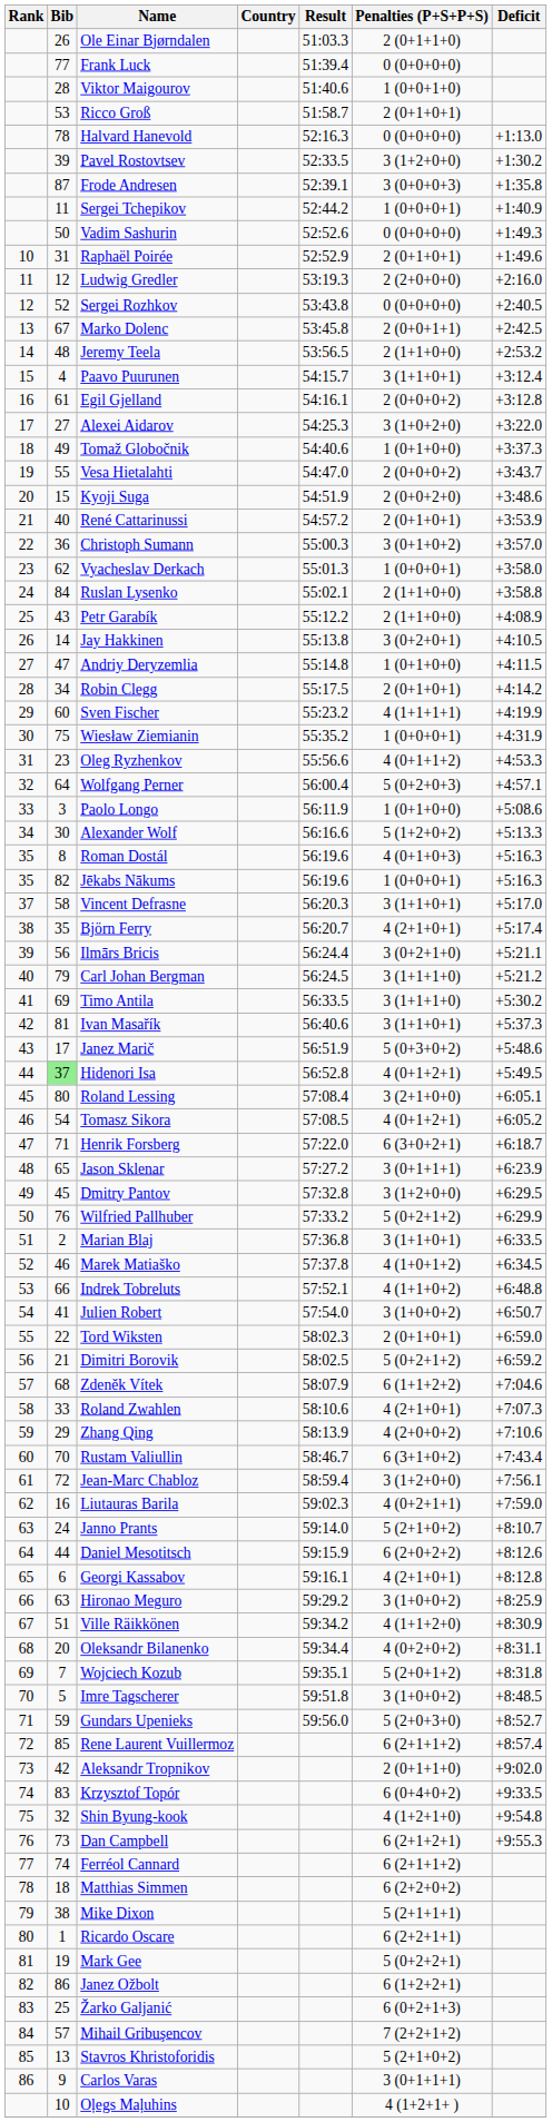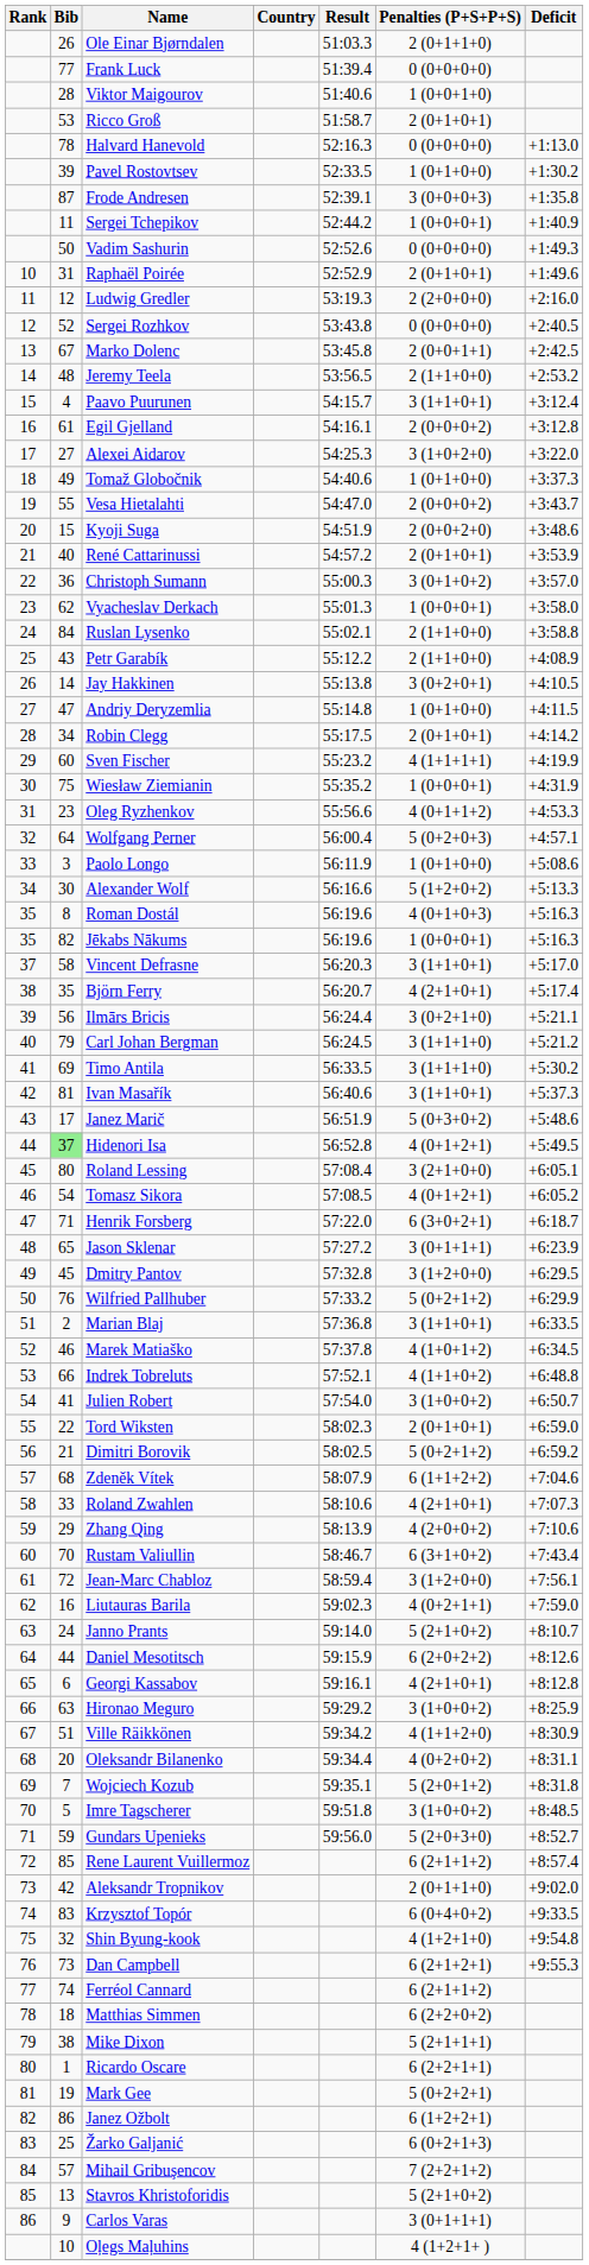 <table class="wikitable sortable" style="text-align:center">
 <tr>
 <th>Rank</th>
 <th>Bib</th>
 <th>Name</th>
 <th>Country</th>
 <th>Result</th>
 <th>Penalties (P+S+P+S)</th>
 <th>Deficit</th>
 </tr>
 <tr>
 <td></td>
 <td>26</td>
 <td align="left"><a href='#'>Ole Einar Bjørndalen</a></td>
 <td align="left"></td>
 <td>51:03.3</td>
 <td>2 (0+1+1+0)</td>
 <td></td>
 </tr>
 <tr>
 <td></td>
 <td>77</td>
 <td align="left"><a href='#'>Frank Luck</a></td>
 <td align="left"></td>
 <td>51:39.4</td>
 <td>0 (0+0+0+0)</td>
 <td></td>
 </tr>
 <tr>
 <td></td>
 <td>28</td>
 <td align="left"><a href='#'>Viktor Maigourov</a></td>
 <td align="left"></td>
 <td>51:40.6</td>
 <td>1 (0+0+1+0)</td>
 <td></td>
 </tr>
 <tr>
 <td></td>
 <td>53</td>
 <td align="left"><a href='#'>Ricco Groß</a></td>
 <td align="left"></td>
 <td>51:58.7</td>
 <td>2 (0+1+0+1)</td>
 <td></td>
 </tr>
 <tr>
 <td></td>
 <td>78</td>
 <td align="left"><a href='#'>Halvard Hanevold</a></td>
 <td align="left"></td>
 <td>52:16.3</td>
 <td>0 (0+0+0+0)</td>
 <td>+1:13.0</td>
 </tr>
 <tr>
 <td></td>
 <td>39</td>
 <td align="left"><a href='#'>Pavel Rostovtsev</a></td>
 <td align="left"></td>
 <td>52:33.5</td>
-<td>3 (1+2+0+0)</td>
+<td>1 (0+1+0+0)</td>
 <td>+1:30.2</td>
 </tr>
 <tr>
 <td></td>
 <td>87</td>
 <td align="left"><a href='#'>Frode Andresen</a></td>
 <td align="left"></td>
 <td>52:39.1</td>
 <td>3 (0+0+0+3)</td>
 <td>+1:35.8</td>
 </tr>
 <tr>
 <td></td>
 <td>11</td>
 <td align="left"><a href='#'>Sergei Tchepikov</a></td>
 <td align="left"></td>
 <td>52:44.2</td>
 <td>1 (0+0+0+1)</td>
 <td>+1:40.9</td>
 </tr>
 <tr>
 <td></td>
 <td>50</td>
 <td align="left"><a href='#'>Vadim Sashurin</a></td>
 <td align="left"></td>
 <td>52:52.6</td>
 <td>0 (0+0+0+0)</td>
 <td>+1:49.3</td>
 </tr>
 <tr>
 <td>10</td>
 <td>31</td>
 <td align="left"><a href='#'>Raphaël Poirée</a></td>
 <td align="left"></td>
 <td>52:52.9</td>
 <td>2 (0+1+0+1)</td>
 <td>+1:49.6</td>
 </tr>
 <tr>
 <td>11</td>
 <td>12</td>
 <td align="left"><a href='#'>Ludwig Gredler</a></td>
 <td align="left"></td>
 <td>53:19.3</td>
 <td>2 (2+0+0+0)</td>
 <td>+2:16.0</td>
 </tr>
 <tr>
 <td>12</td>
 <td>52</td>
 <td align="left"><a href='#'>Sergei Rozhkov</a></td>
 <td align="left"></td>
 <td>53:43.8</td>
 <td>0 (0+0+0+0)</td>
 <td>+2:40.5</td>
 </tr>
 <tr>
 <td>13</td>
 <td>67</td>
 <td align="left"><a href='#'>Marko Dolenc</a></td>
 <td align="left"></td>
 <td>53:45.8</td>
 <td>2 (0+0+1+1)</td>
 <td>+2:42.5</td>
 </tr>
 <tr>
 <td>14</td>
 <td>48</td>
 <td align="left"><a href='#'>Jeremy Teela</a></td>
 <td align="left"></td>
 <td>53:56.5</td>
 <td>2 (1+1+0+0)</td>
 <td>+2:53.2</td>
 </tr>
 <tr>
 <td>15</td>
 <td>4</td>
 <td align="left"><a href='#'>Paavo Puurunen</a></td>
 <td align="left"></td>
 <td>54:15.7</td>
 <td>3 (1+1+0+1)</td>
 <td>+3:12.4</td>
 </tr>
 <tr>
 <td>16</td>
 <td>61</td>
 <td align="left"><a href='#'>Egil Gjelland</a></td>
 <td align="left"></td>
 <td>54:16.1</td>
 <td>2 (0+0+0+2)</td>
 <td>+3:12.8</td>
 </tr>
 <tr>
 <td>17</td>
 <td>27</td>
 <td align="left"><a href='#'>Alexei Aidarov</a></td>
 <td align="left"></td>
 <td>54:25.3</td>
 <td>3 (1+0+2+0)</td>
 <td>+3:22.0</td>
 </tr>
 <tr>
 <td>18</td>
 <td>49</td>
 <td align="left"><a href='#'>Tomaž Globočnik</a></td>
 <td align="left"></td>
 <td>54:40.6</td>
 <td>1 (0+1+0+0)</td>
 <td>+3:37.3</td>
 </tr>
 <tr>
 <td>19</td>
 <td>55</td>
 <td align="left"><a href='#'>Vesa Hietalahti</a></td>
 <td align="left"></td>
 <td>54:47.0</td>
 <td>2 (0+0+0+2)</td>
 <td>+3:43.7</td>
 </tr>
 <tr>
 <td>20</td>
 <td>15</td>
 <td align="left"><a href='#'>Kyoji Suga</a></td>
 <td align="left"></td>
 <td>54:51.9</td>
 <td>2 (0+0+2+0)</td>
 <td>+3:48.6</td>
 </tr>
 <tr>
 <td>21</td>
 <td>40</td>
 <td align="left"><a href='#'>René Cattarinussi</a></td>
 <td align="left"></td>
 <td>54:57.2</td>
 <td>2 (0+1+0+1)</td>
 <td>+3:53.9</td>
 </tr>
 <tr>
 <td>22</td>
 <td>36</td>
 <td align="left"><a href='#'>Christoph Sumann</a></td>
 <td align="left"></td>
 <td>55:00.3</td>
 <td>3 (0+1+0+2)</td>
 <td>+3:57.0</td>
 </tr>
 <tr>
 <td>23</td>
 <td>62</td>
 <td align="left"><a href='#'>Vyacheslav Derkach</a></td>
 <td align="left"></td>
 <td>55:01.3</td>
 <td>1 (0+0+0+1)</td>
 <td>+3:58.0</td>
 </tr>
 <tr>
 <td>24</td>
 <td>84</td>
 <td align="left"><a href='#'>Ruslan Lysenko</a></td>
 <td align="left"></td>
 <td>55:02.1</td>
 <td>2 (1+1+0+0)</td>
 <td>+3:58.8</td>
 </tr>
 <tr>
 <td>25</td>
 <td>43</td>
 <td align="left"><a href='#'>Petr Garabík</a></td>
 <td align="left"></td>
 <td>55:12.2</td>
 <td>2 (1+1+0+0)</td>
 <td>+4:08.9</td>
 </tr>
 <tr>
 <td>26</td>
 <td>14</td>
 <td align="left"><a href='#'>Jay Hakkinen</a></td>
 <td align="left"></td>
 <td>55:13.8</td>
 <td>3 (0+2+0+1)</td>
 <td>+4:10.5</td>
 </tr>
 <tr>
 <td>27</td>
 <td>47</td>
 <td align="left"><a href='#'>Andriy Deryzemlia</a></td>
 <td align="left"></td>
 <td>55:14.8</td>
 <td>1 (0+1+0+0)</td>
 <td>+4:11.5</td>
 </tr>
 <tr>
 <td>28</td>
 <td>34</td>
 <td align="left"><a href='#'>Robin Clegg</a></td>
 <td align="left"></td>
 <td>55:17.5</td>
 <td>2 (0+1+0+1)</td>
 <td>+4:14.2</td>
 </tr>
 <tr>
 <td>29</td>
 <td>60</td>
 <td align="left"><a href='#'>Sven Fischer</a></td>
 <td align="left"></td>
 <td>55:23.2</td>
 <td>4 (1+1+1+1)</td>
 <td>+4:19.9</td>
 </tr>
 <tr>
 <td>30</td>
 <td>75</td>
 <td align="left"><a href='#'>Wiesław Ziemianin</a></td>
 <td align="left"></td>
 <td>55:35.2</td>
 <td>1 (0+0+0+1)</td>
 <td>+4:31.9</td>
 </tr>
 <tr>
 <td>31</td>
 <td>23</td>
 <td align="left"><a href='#'>Oleg Ryzhenkov</a></td>
 <td align="left"></td>
 <td>55:56.6</td>
 <td>4 (0+1+1+2)</td>
 <td>+4:53.3</td>
 </tr>
 <tr>
 <td>32</td>
 <td>64</td>
 <td align="left"><a href='#'>Wolfgang Perner</a></td>
 <td align="left"></td>
 <td>56:00.4</td>
 <td>5 (0+2+0+3)</td>
 <td>+4:57.1</td>
 </tr>
 <tr>
 <td>33</td>
 <td>3</td>
 <td align="left"><a href='#'>Paolo Longo</a></td>
 <td align="left"></td>
 <td>56:11.9</td>
 <td>1 (0+1+0+0)</td>
 <td>+5:08.6</td>
 </tr>
 <tr>
 <td>34</td>
 <td>30</td>
 <td align="left"><a href='#'>Alexander Wolf</a></td>
 <td align="left"></td>
 <td>56:16.6</td>
 <td>5 (1+2+0+2)</td>
 <td>+5:13.3</td>
 </tr>
 <tr>
 <td>35</td>
 <td>8</td>
 <td align="left"><a href='#'>Roman Dostál</a></td>
 <td align="left"></td>
 <td>56:19.6</td>
 <td>4 (0+1+0+3)</td>
 <td>+5:16.3</td>
 </tr>
 <tr>
 <td>35</td>
 <td>82</td>
 <td align="left"><a href='#'>Jēkabs Nākums</a></td>
 <td align="left"></td>
 <td>56:19.6</td>
 <td>1 (0+0+0+1)</td>
 <td>+5:16.3</td>
 </tr>
 <tr>
 <td>37</td>
 <td>58</td>
 <td align="left"><a href='#'>Vincent Defrasne</a></td>
 <td align="left"></td>
 <td>56:20.3</td>
 <td>3 (1+1+0+1)</td>
 <td>+5:17.0</td>
 </tr>
 <tr>
 <td>38</td>
 <td>35</td>
 <td align="left"><a href='#'>Björn Ferry</a></td>
 <td align="left"></td>
 <td>56:20.7</td>
 <td>4 (2+1+0+1)</td>
 <td>+5:17.4</td>
 </tr>
 <tr>
 <td>39</td>
 <td>56</td>
 <td align="left"><a href='#'>Ilmārs Bricis</a></td>
 <td align="left"></td>
 <td>56:24.4</td>
 <td>3 (0+2+1+0)</td>
 <td>+5:21.1</td>
 </tr>
 <tr>
 <td>40</td>
 <td>79</td>
 <td align="left"><a href='#'>Carl Johan Bergman</a></td>
 <td align="left"></td>
 <td>56:24.5</td>
 <td>3 (1+1+1+0)</td>
 <td>+5:21.2</td>
 </tr>
 <tr>
 <td>41</td>
 <td>69</td>
 <td align="left"><a href='#'>Timo Antila</a></td>
 <td align="left"></td>
 <td>56:33.5</td>
 <td>3 (1+1+1+0)</td>
 <td>+5:30.2</td>
 </tr>
 <tr>
 <td>42</td>
 <td>81</td>
 <td align="left"><a href='#'>Ivan Masařík</a></td>
 <td align="left"></td>
 <td>56:40.6</td>
 <td>3 (1+1+0+1)</td>
 <td>+5:37.3</td>
 </tr>
 <tr>
 <td>43</td>
 <td>17</td>
 <td align="left"><a href='#'>Janez Marič</a></td>
 <td align="left"></td>
 <td>56:51.9</td>
 <td>5 (0+3+0+2)</td>
 <td>+5:48.6</td>
 </tr>
 <tr>
 <td>44</td>
 <td style="background: lightgreen;">37</td>
 <td align="left"><a href='#'>Hidenori Isa</a></td>
 <td align="left"></td>
 <td>56:52.8</td>
 <td>4 (0+1+2+1)</td>
 <td>+5:49.5</td>
 </tr>
 <tr>
 <td>45</td>
 <td>80</td>
 <td align="left"><a href='#'>Roland Lessing</a></td>
 <td align="left"></td>
 <td>57:08.4</td>
 <td>3 (2+1+0+0)</td>
 <td>+6:05.1</td>
 </tr>
 <tr>
 <td>46</td>
 <td>54</td>
 <td align="left"><a href='#'>Tomasz Sikora</a></td>
 <td align="left"></td>
 <td>57:08.5</td>
 <td>4 (0+1+2+1)</td>
 <td>+6:05.2</td>
 </tr>
 <tr>
 <td>47</td>
 <td>71</td>
 <td align="left"><a href='#'>Henrik Forsberg</a></td>
 <td align="left"></td>
 <td>57:22.0</td>
 <td>6 (3+0+2+1)</td>
 <td>+6:18.7</td>
 </tr>
 <tr>
 <td>48</td>
 <td>65</td>
 <td align="left"><a href='#'>Jason Sklenar</a></td>
 <td align="left"></td>
 <td>57:27.2</td>
 <td>3 (0+1+1+1)</td>
 <td>+6:23.9</td>
 </tr>
 <tr>
 <td>49</td>
 <td>45</td>
 <td align="left"><a href='#'>Dmitry Pantov</a></td>
 <td align="left"></td>
 <td>57:32.8</td>
 <td>3 (1+2+0+0)</td>
 <td>+6:29.5</td>
 </tr>
 <tr>
 <td>50</td>
 <td>76</td>
 <td align="left"><a href='#'>Wilfried Pallhuber</a></td>
 <td align="left"></td>
 <td>57:33.2</td>
 <td>5 (0+2+1+2)</td>
 <td>+6:29.9</td>
 </tr>
 <tr>
 <td>51</td>
 <td>2</td>
 <td align="left"><a href='#'>Marian Blaj</a></td>
 <td align="left"></td>
 <td>57:36.8</td>
 <td>3 (1+1+0+1)</td>
 <td>+6:33.5</td>
 </tr>
 <tr>
 <td>52</td>
 <td>46</td>
 <td align="left"><a href='#'>Marek Matiaško</a></td>
 <td align="left"></td>
 <td>57:37.8</td>
 <td>4 (1+0+1+2)</td>
 <td>+6:34.5</td>
 </tr>
 <tr>
 <td>53</td>
 <td>66</td>
 <td align="left"><a href='#'>Indrek Tobreluts</a></td>
 <td align="left"></td>
 <td>57:52.1</td>
 <td>4 (1+1+0+2)</td>
 <td>+6:48.8</td>
 </tr>
 <tr>
 <td>54</td>
 <td>41</td>
 <td align="left"><a href='#'>Julien Robert</a></td>
 <td align="left"></td>
 <td>57:54.0</td>
 <td>3 (1+0+0+2)</td>
 <td>+6:50.7</td>
 </tr>
 <tr>
 <td>55</td>
 <td>22</td>
 <td align="left"><a href='#'>Tord Wiksten</a></td>
 <td align="left"></td>
 <td>58:02.3</td>
 <td>2 (0+1+0+1)</td>
 <td>+6:59.0</td>
 </tr>
 <tr>
 <td>56</td>
 <td>21</td>
 <td align="left"><a href='#'>Dimitri Borovik</a></td>
 <td align="left"></td>
 <td>58:02.5</td>
 <td>5 (0+2+1+2)</td>
 <td>+6:59.2</td>
 </tr>
 <tr>
 <td>57</td>
 <td>68</td>
 <td align="left"><a href='#'>Zdeněk Vítek</a></td>
 <td align="left"></td>
 <td>58:07.9</td>
 <td>6 (1+1+2+2)</td>
 <td>+7:04.6</td>
 </tr>
 <tr>
 <td>58</td>
 <td>33</td>
 <td align="left"><a href='#'>Roland Zwahlen</a></td>
 <td align="left"></td>
 <td>58:10.6</td>
 <td>4 (2+1+0+1)</td>
 <td>+7:07.3</td>
 </tr>
 <tr>
 <td>59</td>
 <td>29</td>
 <td align="left"><a href='#'>Zhang Qing</a></td>
 <td align="left"></td>
 <td>58:13.9</td>
 <td>4 (2+0+0+2)</td>
 <td>+7:10.6</td>
 </tr>
 <tr>
 <td>60</td>
 <td>70</td>
 <td align="left"><a href='#'>Rustam Valiullin</a></td>
 <td align="left"></td>
 <td>58:46.7</td>
 <td>6 (3+1+0+2)</td>
 <td>+7:43.4</td>
 </tr>
 <tr>
 <td>61</td>
 <td>72</td>
 <td align="left"><a href='#'>Jean-Marc Chabloz</a></td>
 <td align="left"></td>
 <td>58:59.4</td>
 <td>3 (1+2+0+0)</td>
 <td>+7:56.1</td>
 </tr>
 <tr>
 <td>62</td>
 <td>16</td>
 <td align="left"><a href='#'>Liutauras Barila</a></td>
 <td align="left"></td>
 <td>59:02.3</td>
 <td>4 (0+2+1+1)</td>
 <td>+7:59.0</td>
 </tr>
 <tr>
 <td>63</td>
 <td>24</td>
 <td align="left"><a href='#'>Janno Prants</a></td>
 <td align="left"></td>
 <td>59:14.0</td>
 <td>5 (2+1+0+2)</td>
 <td>+8:10.7</td>
 </tr>
 <tr>
 <td>64</td>
 <td>44</td>
 <td align="left"><a href='#'>Daniel Mesotitsch</a></td>
 <td align="left"></td>
 <td>59:15.9</td>
 <td>6 (2+0+2+2)</td>
 <td>+8:12.6</td>
 </tr>
 <tr>
 <td>65</td>
 <td>6</td>
 <td align="left"><a href='#'>Georgi Kassabov</a></td>
 <td align="left"></td>
 <td>59:16.1</td>
 <td>4 (2+1+0+1)</td>
 <td>+8:12.8</td>
 </tr>
 <tr>
 <td>66</td>
 <td>63</td>
 <td align="left"><a href='#'>Hironao Meguro</a></td>
 <td align="left"></td>
 <td>59:29.2</td>
 <td>3 (1+0+0+2)</td>
 <td>+8:25.9</td>
 </tr>
 <tr>
 <td>67</td>
 <td>51</td>
 <td align="left"><a href='#'>Ville Räikkönen</a></td>
 <td align="left"></td>
 <td>59:34.2</td>
 <td>4 (1+1+2+0)</td>
 <td>+8:30.9</td>
 </tr>
 <tr>
 <td>68</td>
 <td>20</td>
 <td align="left"><a href='#'>Oleksandr Bilanenko</a></td>
 <td align="left"></td>
 <td>59:34.4</td>
 <td>4 (0+2+0+2)</td>
 <td>+8:31.1</td>
 </tr>
 <tr>
 <td>69</td>
 <td>7</td>
 <td align="left"><a href='#'>Wojciech Kozub</a></td>
 <td align="left"></td>
 <td>59:35.1</td>
 <td>5 (2+0+1+2)</td>
 <td>+8:31.8</td>
 </tr>
 <tr>
 <td>70</td>
 <td>5</td>
 <td align="left"><a href='#'>Imre Tagscherer</a></td>
 <td align="left"></td>
 <td>59:51.8</td>
 <td>3 (1+0+0+2)</td>
 <td>+8:48.5</td>
 </tr>
 <tr>
 <td>71</td>
 <td>59</td>
 <td align="left"><a href='#'>Gundars Upenieks</a></td>
 <td align="left"></td>
 <td>59:56.0</td>
 <td>5 (2+0+3+0)</td>
 <td>+8:52.7</td>
 </tr>
 <tr>
 <td>72</td>
 <td>85</td>
 <td align="left"><a href='#'>Rene Laurent Vuillermoz</a></td>
 <td align="left"></td>
 <td></td>
 <td>6 (2+1+1+2)</td>
 <td>+8:57.4</td>
 </tr>
 <tr>
 <td>73</td>
 <td>42</td>
 <td align="left"><a href='#'>Aleksandr Tropnikov</a></td>
 <td align="left"></td>
 <td></td>
 <td>2 (0+1+1+0)</td>
 <td>+9:02.0</td>
 </tr>
 <tr>
 <td>74</td>
 <td>83</td>
 <td align="left"><a href='#'>Krzysztof Topór</a></td>
 <td align="left"></td>
 <td></td>
 <td>6 (0+4+0+2)</td>
 <td>+9:33.5</td>
 </tr>
 <tr>
 <td>75</td>
 <td>32</td>
 <td align="left"><a href='#'>Shin Byung-kook</a></td>
 <td align="left"></td>
 <td></td>
 <td>4 (1+2+1+0)</td>
 <td>+9:54.8</td>
 </tr>
 <tr>
 <td>76</td>
 <td>73</td>
 <td align="left"><a href='#'>Dan Campbell</a></td>
 <td align="left"></td>
 <td></td>
 <td>6 (2+1+2+1)</td>
 <td>+9:55.3</td>
 </tr>
 <tr>
 <td>77</td>
 <td>74</td>
 <td align="left"><a href='#'>Ferréol Cannard</a></td>
 <td align="left"></td>
 <td></td>
 <td>6 (2+1+1+2)</td>
 <td></td>
 </tr>
 <tr>
 <td>78</td>
 <td>18</td>
 <td align="left"><a href='#'>Matthias Simmen</a></td>
 <td align="left"></td>
 <td></td>
 <td>6 (2+2+0+2)</td>
 <td></td>
 </tr>
 <tr>
 <td>79</td>
 <td>38</td>
 <td align="left"><a href='#'>Mike Dixon</a></td>
 <td align="left"></td>
 <td></td>
 <td>5 (2+1+1+1)</td>
 <td></td>
 </tr>
 <tr>
 <td>80</td>
 <td>1</td>
 <td align="left"><a href='#'>Ricardo Oscare</a></td>
 <td align="left"></td>
 <td></td>
 <td>6 (2+2+1+1)</td>
 <td></td>
 </tr>
 <tr>
 <td>81</td>
 <td>19</td>
 <td align="left"><a href='#'>Mark Gee</a></td>
 <td align="left"></td>
 <td></td>
 <td>5 (0+2+2+1)</td>
 <td></td>
 </tr>
 <tr>
 <td>82</td>
 <td>86</td>
 <td align="left"><a href='#'>Janez Ožbolt</a></td>
 <td align="left"></td>
 <td></td>
 <td>6 (1+2+2+1)</td>
 <td></td>
 </tr>
 <tr>
 <td>83</td>
 <td>25</td>
 <td align="left"><a href='#'>Žarko Galjanić</a></td>
 <td align="left"></td>
 <td></td>
 <td>6 (0+2+1+3)</td>
 <td></td>
 </tr>
 <tr>
 <td>84</td>
 <td>57</td>
 <td align="left"><a href='#'>Mihail Gribuşencov</a></td>
 <td align="left"></td>
 <td></td>
 <td>7 (2+2+1+2)</td>
 <td></td>
 </tr>
 <tr>
 <td>85</td>
 <td>13</td>
 <td align="left"><a href='#'>Stavros Khristoforidis</a></td>
 <td align="left"></td>
 <td></td>
 <td>5 (2+1+0+2)</td>
 <td></td>
 </tr>
 <tr>
 <td>86</td>
 <td>9</td>
 <td align="left"><a href='#'>Carlos Varas</a></td>
 <td align="left"></td>
 <td></td>
 <td>3 (0+1+1+1)</td>
 <td></td>
 </tr>
 <tr>
 <td></td>
 <td>10</td>
 <td align="left"><a href='#'>Oļegs Maļuhins</a></td>
 <td align="left"></td>
 <td></td>
 <td>4 (1+2+1+ )</td>
 <td></td>
 </tr>
 <tr>
 </tr>
 </table>
